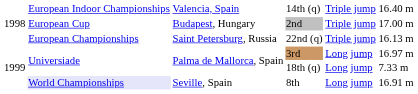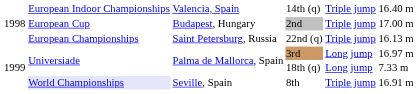 <table>
 <tr>
 <td rowspan=3>1998</td>
 <td><a href='#'>European Indoor Championships</a></td>
 <td><a href='#'>Valencia, Spain</a></td>
 <td>14th (q)</td>
 <td><a href='#'>Triple jump</a></td>
 <td>16.40 m</td>
 </tr>
 <tr>
 <td><a href='#'>European Cup</a></td>
 <td><a href='#'>Budapest</a>, Hungary</td>
 <td bgcolor=silver>2nd</td>
 <td><a href='#'>Triple jump</a></td>
 <td>17.00 m</td>
 </tr>
 <tr>
 <td><a href='#'>European Championships</a></td>
 <td><a href='#'>Saint Petersburg</a>, Russia</td>
 <td>22nd (q)</td>
 <td><a href='#'>Triple jump</a></td>
 <td>16.13 m</td>
 </tr>
 <tr>
 <td rowspan=3>1999</td>
 <td rowspan=2><a href='#'>Universiade</a></td>
 <td rowspan=2><a href='#'>Palma de Mallorca</a>, Spain</td>
 <td bgcolor=cc9966>3rd</td>
 <td><a href='#'>Long jump</a></td>
 <td>16.97 m</td>
 </tr>
 <tr>
 <td>18th (q)</td>
 <td><a href='#'>Long jump</a></td>
 <td>7.33 m</td>
 </tr>
 <tr>
 <td style="background: lavender;"><a href='#'>World Championships</a></td>
 <td><a href='#'>Seville</a>, Spain</td>
 <td>8th</td>
-<td><a href='#'>Long jump</a></td>
+<td><a href='#'>Triple jump</a></td>
 <td>16.91 m</td>
 </tr>
 </table>
